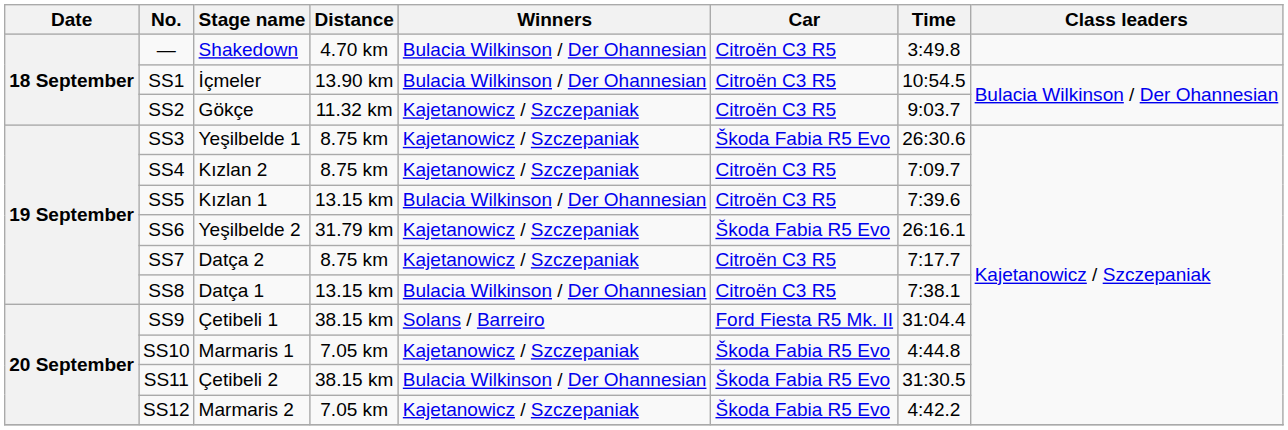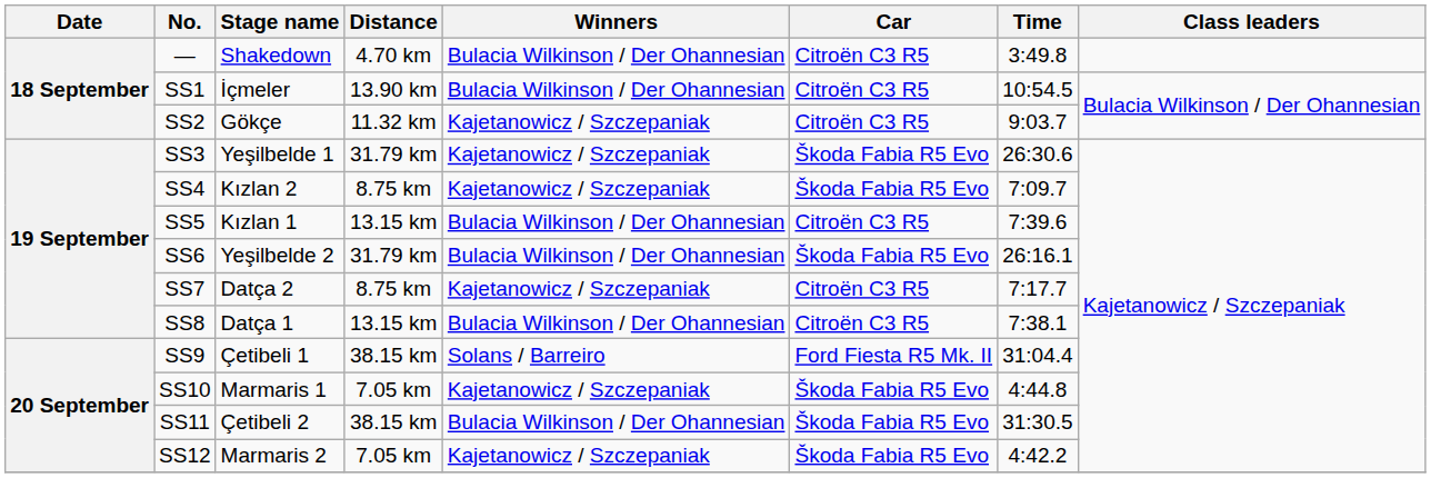 <table class="wikitable" style="font-size: 85%;">
 <tr>
 <th>Date</th>
 <th>No.</th>
 <th>Stage name</th>
 <th>Distance</th>
 <th>Winners</th>
 <th>Car</th>
 <th>Time</th>
 <th>Class leaders</th>
 </tr>
 <tr>
 <th rowspan="3">18 September</th>
 <td align="center">—</td>
 <td nowrap><a href='#'>Shakedown</a></td>
 <td align="center">4.70 km</td>
 <td><a href='#'>Bulacia Wilkinson</a> / <a href='#'>Der Ohannesian</a></td>
 <td><a href='#'>Citroën C3 R5</a></td>
 <td align="center">3:49.8</td>
 <td></td>
 </tr>
 <tr>
 <td align="center">SS1</td>
 <td>İçmeler</td>
 <td align="center">13.90 km</td>
 <td><a href='#'>Bulacia Wilkinson</a> / <a href='#'>Der Ohannesian</a></td>
 <td><a href='#'>Citroën C3 R5</a></td>
 <td align="center">10:54.5</td>
 <td rowspan="2"><a href='#'>Bulacia Wilkinson</a> / <a href='#'>Der Ohannesian</a></td>
 </tr>
 <tr>
 <td align="center">SS2</td>
 <td>Gökçe</td>
 <td align="center">11.32 km</td>
 <td><a href='#'>Kajetanowicz</a> / <a href='#'>Szczepaniak</a></td>
 <td><a href='#'>Citroën C3 R5</a></td>
 <td align="center">9:03.7</td>
 </tr>
 <tr>
 <th rowspan="6">19 September</th>
 <td align="center">SS3</td>
 <td>Yeşilbelde 1</td>
-<td align="center">8.75 km</td>
+<td align="center">31.79 km</td>
 <td><a href='#'>Kajetanowicz</a> / <a href='#'>Szczepaniak</a></td>
 <td><a href='#'>Škoda Fabia R5 Evo</a></td>
 <td align="center">26:30.6</td>
 <td rowspan="10"><a href='#'>Kajetanowicz</a> / <a href='#'>Szczepaniak</a></td>
 </tr>
 <tr>
 <td align="center">SS4</td>
 <td>Kızlan 2</td>
 <td align="center">8.75 km</td>
 <td><a href='#'>Kajetanowicz</a> / <a href='#'>Szczepaniak</a></td>
-<td><a href='#'>Citroën C3 R5</a></td>
+<td><a href='#'>Škoda Fabia R5 Evo</a></td>
 <td align="center">7:09.7</td>
 </tr>
 <tr>
 <td align="center">SS5</td>
 <td>Kızlan 1</td>
 <td align="center">13.15 km</td>
 <td><a href='#'>Bulacia Wilkinson</a> / <a href='#'>Der Ohannesian</a></td>
 <td><a href='#'>Citroën C3 R5</a></td>
 <td align="center">7:39.6</td>
 </tr>
 <tr>
 <td align="center">SS6</td>
 <td>Yeşilbelde 2</td>
 <td align="center">31.79 km</td>
-<td><a href='#'>Kajetanowicz</a> / <a href='#'>Szczepaniak</a></td>
+<td><a href='#'>Bulacia Wilkinson</a> / <a href='#'>Der Ohannesian</a></td>
 <td><a href='#'>Škoda Fabia R5 Evo</a></td>
 <td align="center">26:16.1</td>
 </tr>
 <tr>
 <td align="center">SS7</td>
 <td>Datça 2</td>
 <td align="center">8.75 km</td>
 <td><a href='#'>Kajetanowicz</a> / <a href='#'>Szczepaniak</a></td>
 <td><a href='#'>Citroën C3 R5</a></td>
 <td align="center">7:17.7</td>
 </tr>
 <tr>
 <td align="center">SS8</td>
 <td>Datça 1</td>
 <td align="center">13.15 km</td>
 <td><a href='#'>Bulacia Wilkinson</a> / <a href='#'>Der Ohannesian</a></td>
 <td><a href='#'>Citroën C3 R5</a></td>
 <td align="center">7:38.1</td>
 </tr>
 <tr>
 <th rowspan="4">20 September</th>
 <td align="center">SS9</td>
 <td>Çetibeli 1</td>
 <td align="center">38.15 km</td>
 <td><a href='#'>Solans</a> / <a href='#'>Barreiro</a></td>
 <td><a href='#'>Ford Fiesta R5 Mk. II</a></td>
 <td align="center">31:04.4</td>
 </tr>
 <tr>
 <td align="center">SS10</td>
 <td>Marmaris 1</td>
 <td align="center">7.05 km</td>
 <td><a href='#'>Kajetanowicz</a> / <a href='#'>Szczepaniak</a></td>
 <td><a href='#'>Škoda Fabia R5 Evo</a></td>
 <td align="center">4:44.8</td>
 </tr>
 <tr>
 <td align="center">SS11</td>
 <td>Çetibeli 2</td>
 <td align="center">38.15 km</td>
 <td><a href='#'>Bulacia Wilkinson</a> / <a href='#'>Der Ohannesian</a></td>
 <td><a href='#'>Škoda Fabia R5 Evo</a></td>
 <td align="center">31:30.5</td>
 </tr>
 <tr>
 <td align="center">SS12</td>
 <td nowrap>Marmaris 2</td>
 <td align="center">7.05 km</td>
 <td><a href='#'>Kajetanowicz</a> / <a href='#'>Szczepaniak</a></td>
 <td><a href='#'>Škoda Fabia R5 Evo</a></td>
 <td align="center">4:42.2</td>
 </tr>
 <tr>
 </tr>
 </table>
